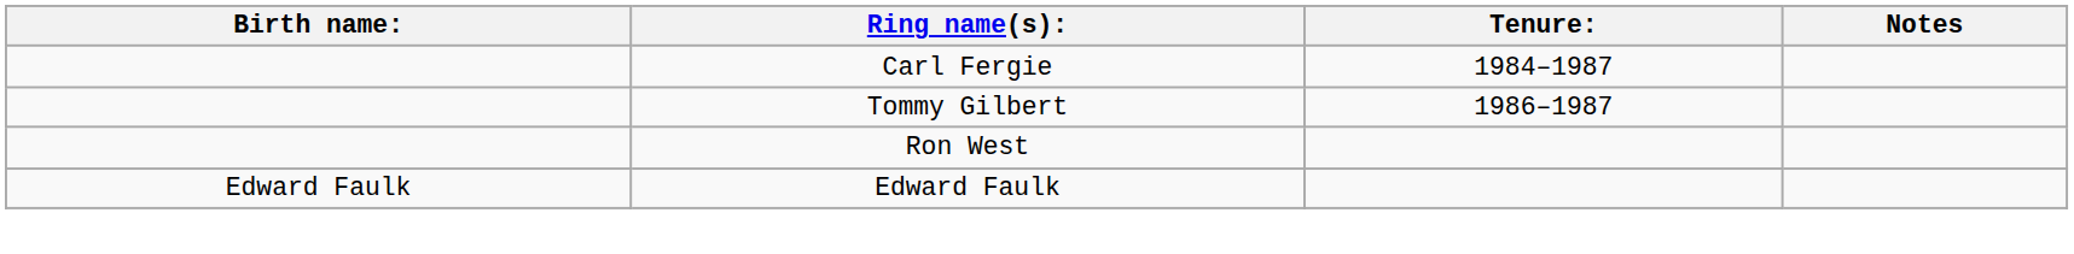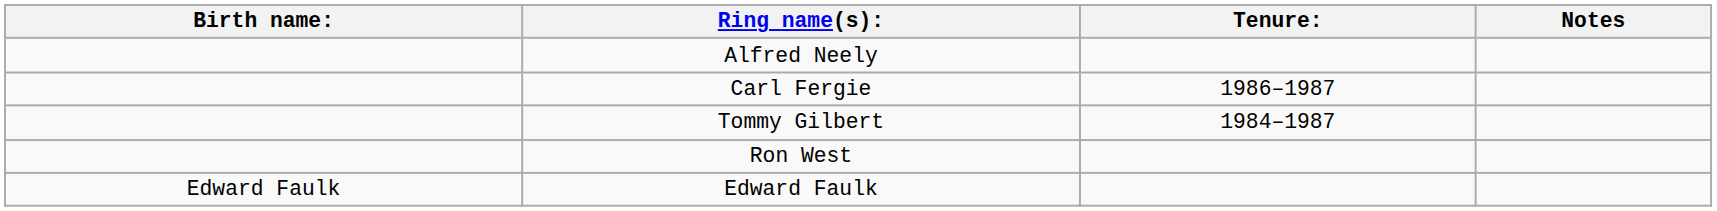 <table class="sortable wikitable" style="font-size:85%; text-align:center; width:70%;">
 <tr>
 <th>Birth name:</th>
 <th><a href='#'>Ring name</a>(s):</th>
 <th>Tenure:</th>
 <th>Notes</th>
 </tr>
 <tr>
 <td></td>
+<td>Alfred Neely</td>
+<td sort></td>
+<td></td>
+</tr>
+<tr>
+<td></td>
 <td>Carl Fergie</td>
-<td sort>1984–1987</td>
+<td sort>1986–1987</td>
 <td></td>
 </tr>
 <tr>
 <td></td>
 <td>Tommy Gilbert</td>
-<td sort>1986–1987</td>
+<td sort>1984–1987</td>
 <td></td>
 </tr>
 <tr>
 <td></td>
 <td>Ron West</td>
 <td sort></td>
 <td></td>
 </tr>
 <tr>
 <td>Edward Faulk</td>
 <td>Edward Faulk</td>
 <td></td>
 <td></td>
 </tr>
 </table>
